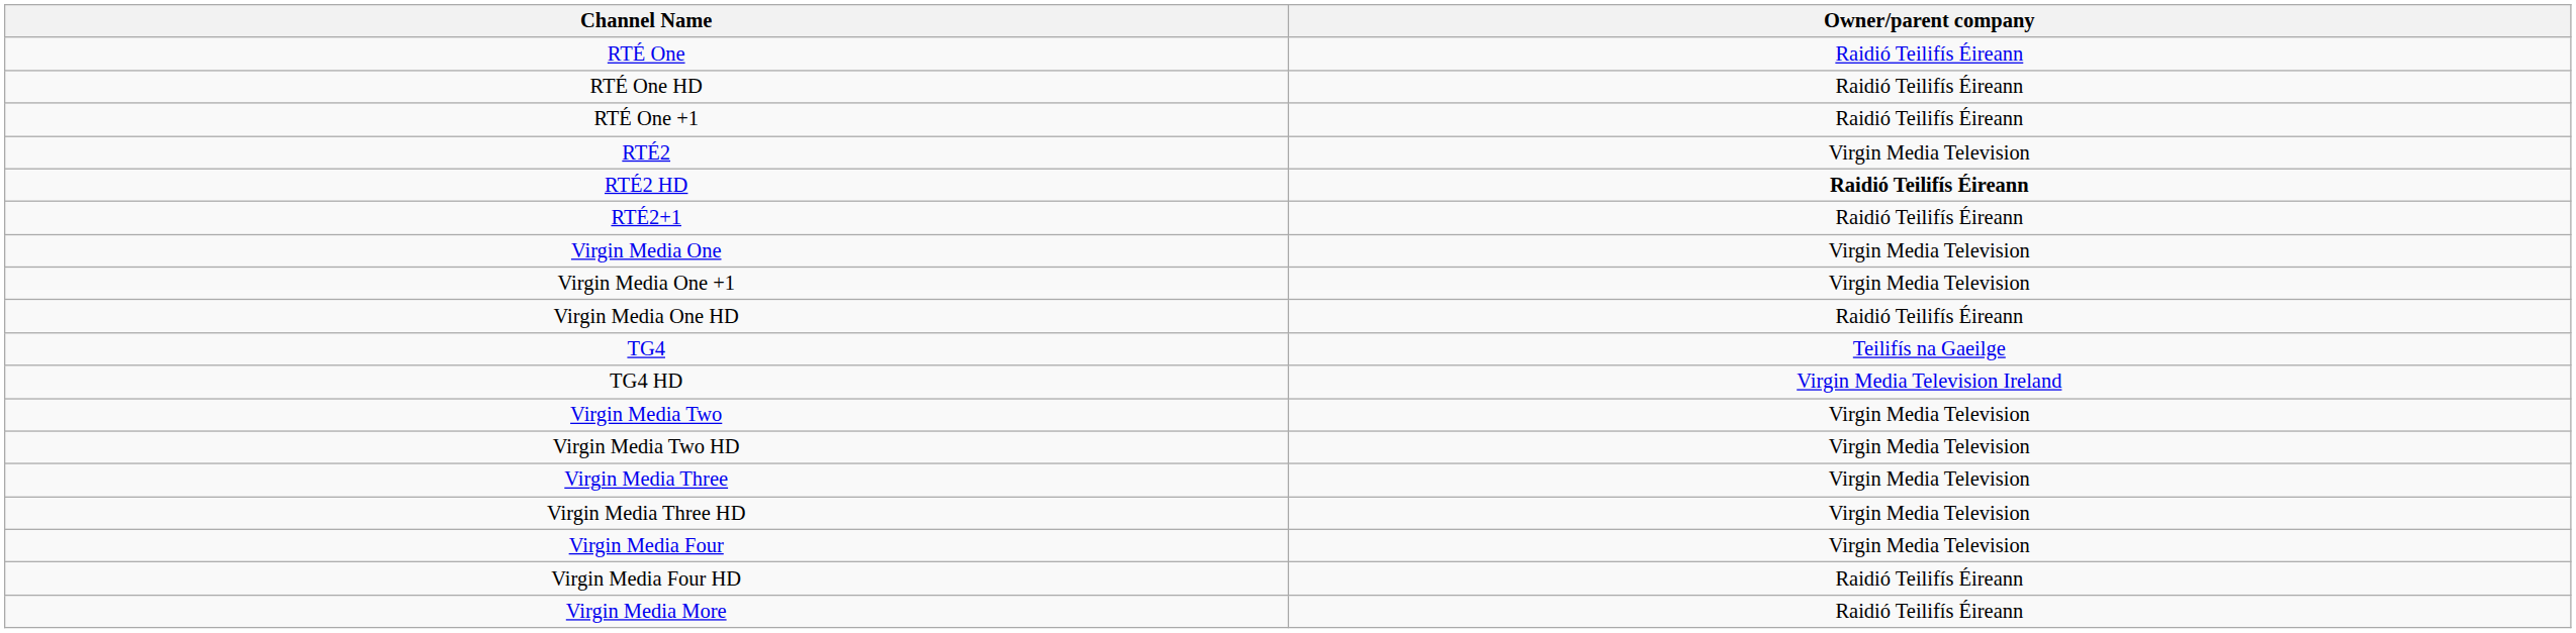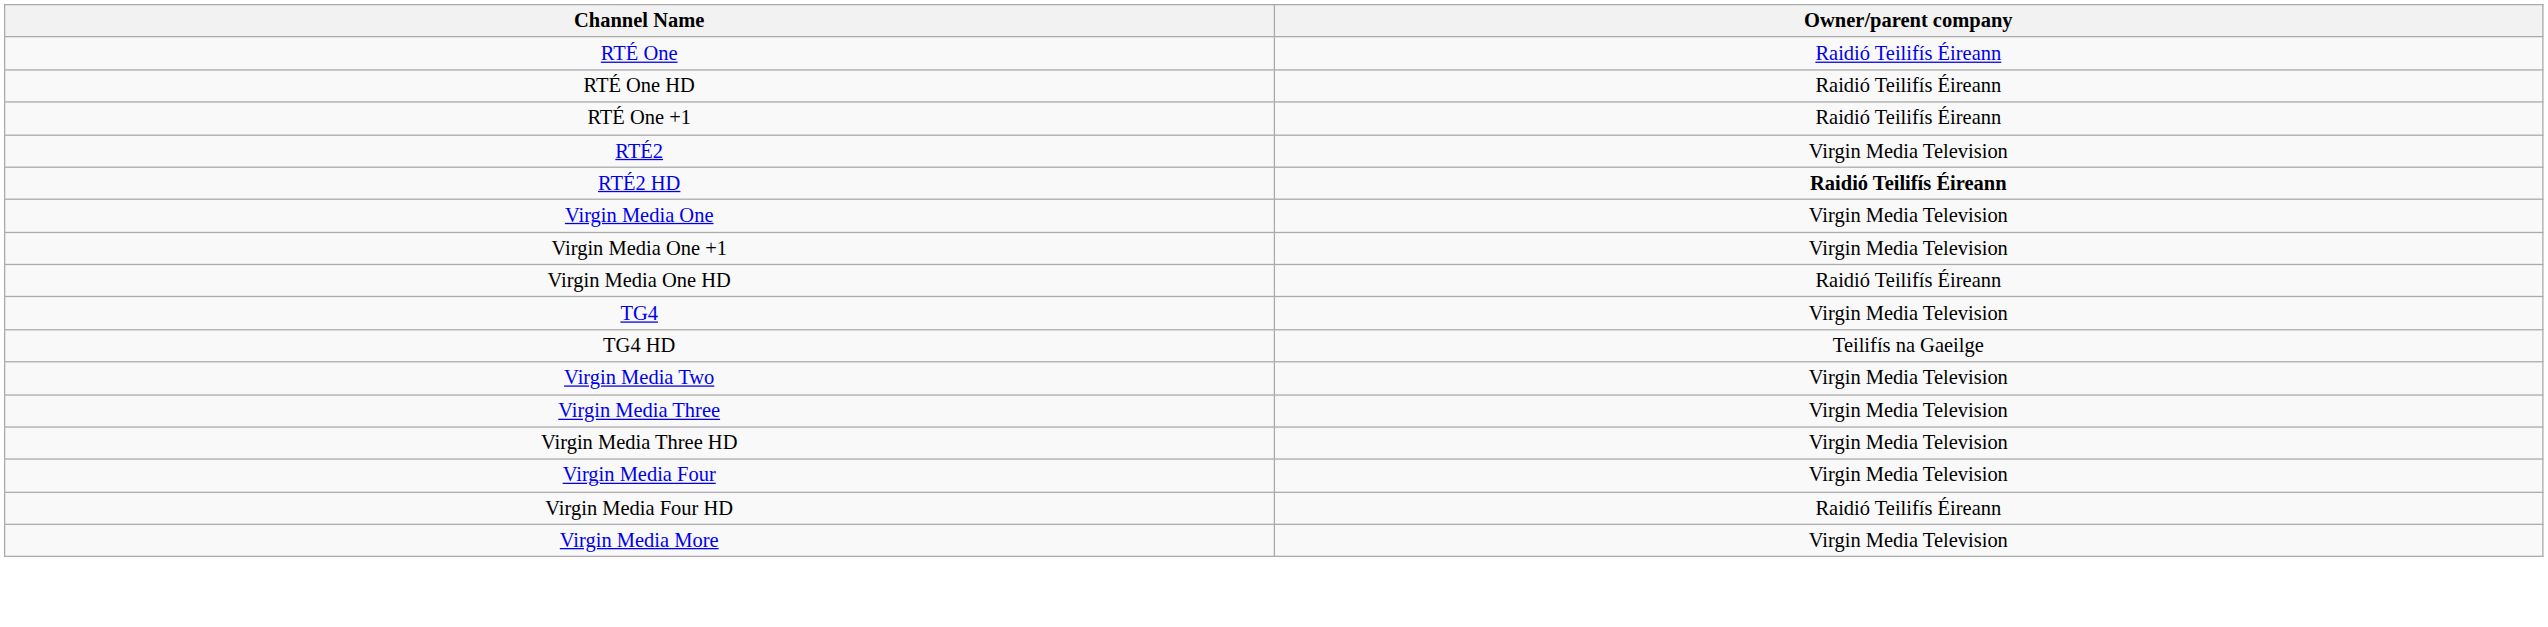 <table class="wikitable sortable" style="border-collapse:collapse; text-align:center" width="100%">
 <tr>
 <th width=50%>Channel Name</th>
 <th width=50%>Owner/parent company</th>
 </tr>
 <tr>
 <td><a href='#'>RTÉ One</a></td>
 <td><a href='#'>Raidió Teilifís Éireann</a></td>
 </tr>
 <tr>
 <td>RTÉ One HD</td>
 <td>Raidió Teilifís Éireann</td>
 </tr>
 <tr>
 <td>RTÉ One +1</td>
 <td>Raidió Teilifís Éireann</td>
 </tr>
 <tr>
 <td><a href='#'>RTÉ2</a></td>
 <td>Virgin Media Television</td>
 </tr>
 <tr>
 <td><a href='#'>RTÉ2 HD</a></td>
 <td><strong>Raidió Teilifís Éireann</strong></td>
 </tr>
 <tr>
-<td><a href='#'>RTÉ2+1</a></td>
-<td>Raidió Teilifís Éireann</td>
-</tr>
-<tr>
 <td><a href='#'>Virgin Media One</a></td>
 <td>Virgin Media Television</td>
 </tr>
 <tr>
 <td>Virgin Media One +1</td>
 <td>Virgin Media Television</td>
 </tr>
 <tr>
 <td>Virgin Media One HD</td>
 <td>Raidió Teilifís Éireann</td>
 </tr>
 <tr>
 <td><a href='#'>TG4</a></td>
-<td><a href='#'>Teilifís na Gaeilge</a></td>
+<td>Virgin Media Television</td>
 </tr>
 <tr>
 <td>TG4 HD</td>
-<td><a href='#'>Virgin Media Television Ireland</a></td>
+<td>Teilifís na Gaeilge</td>
 </tr>
 <tr>
 <td><a href='#'>Virgin Media Two</a></td>
-<td>Virgin Media Television</td>
-</tr>
-<tr>
-<td>Virgin Media Two HD</td>
 <td>Virgin Media Television</td>
 </tr>
 <tr>
 <td><a href='#'>Virgin Media Three</a></td>
 <td>Virgin Media Television</td>
 </tr>
 <tr>
 <td>Virgin Media Three HD</td>
 <td>Virgin Media Television</td>
 </tr>
 <tr>
 <td><a href='#'>Virgin Media Four</a></td>
 <td>Virgin Media Television</td>
 </tr>
 <tr>
 <td>Virgin Media Four HD</td>
 <td>Raidió Teilifís Éireann</td>
 </tr>
 <tr>
 <td><a href='#'>Virgin Media More</a></td>
-<td>Raidió Teilifís Éireann</td>
+<td>Virgin Media Television</td>
 </tr>
 </table>
